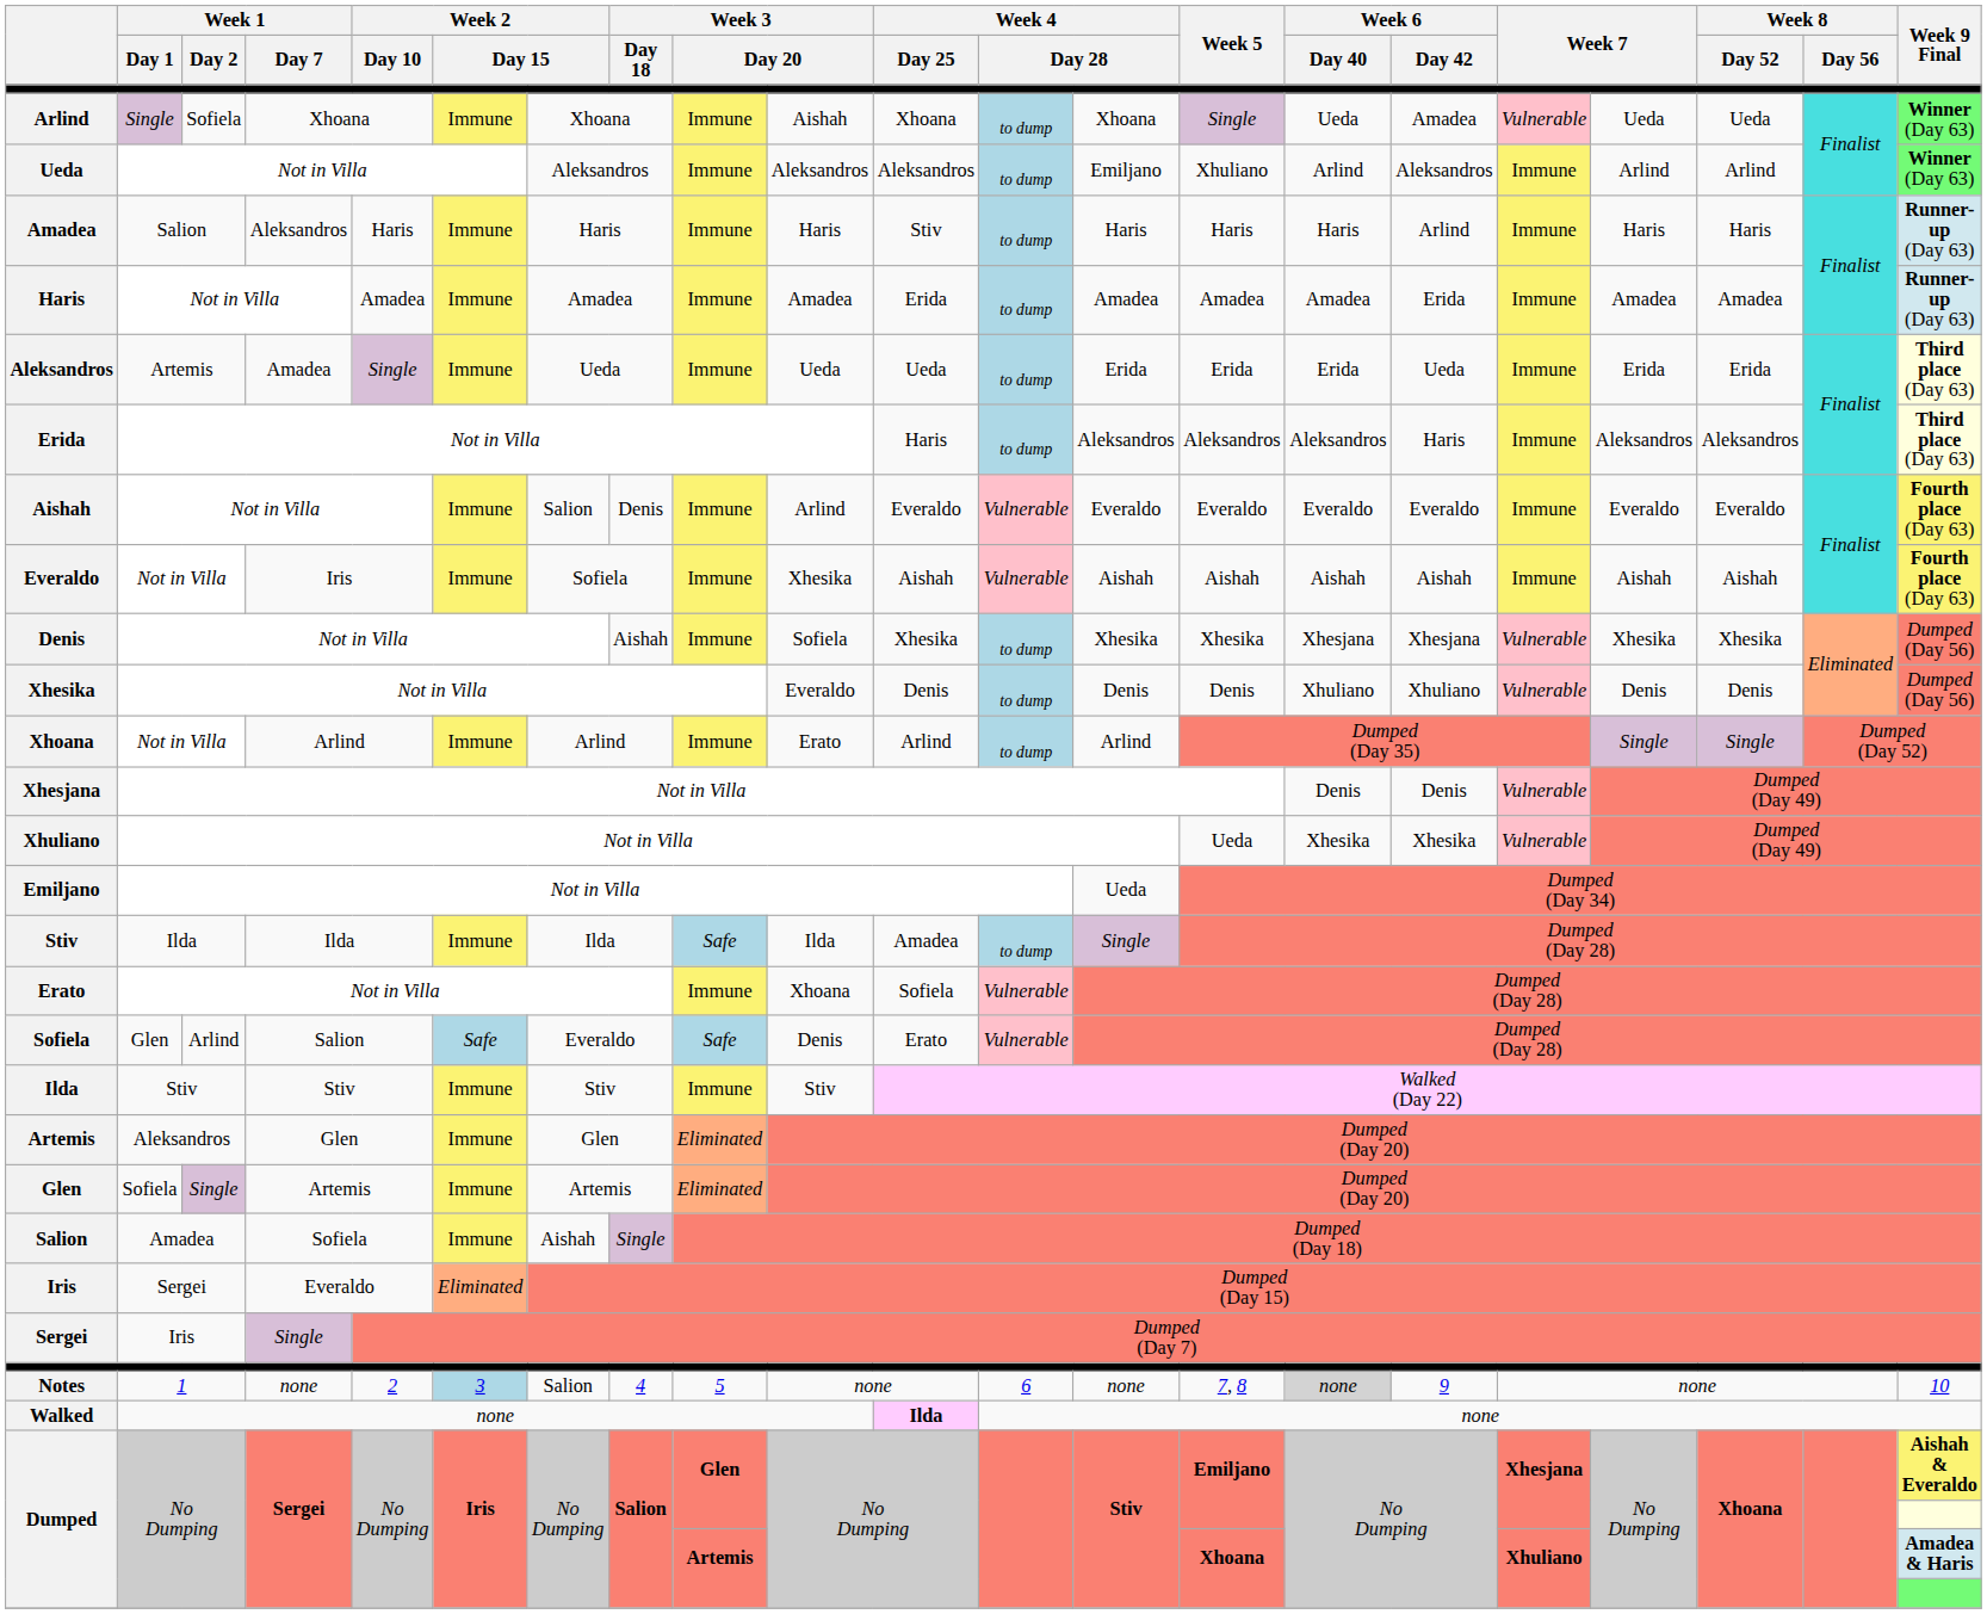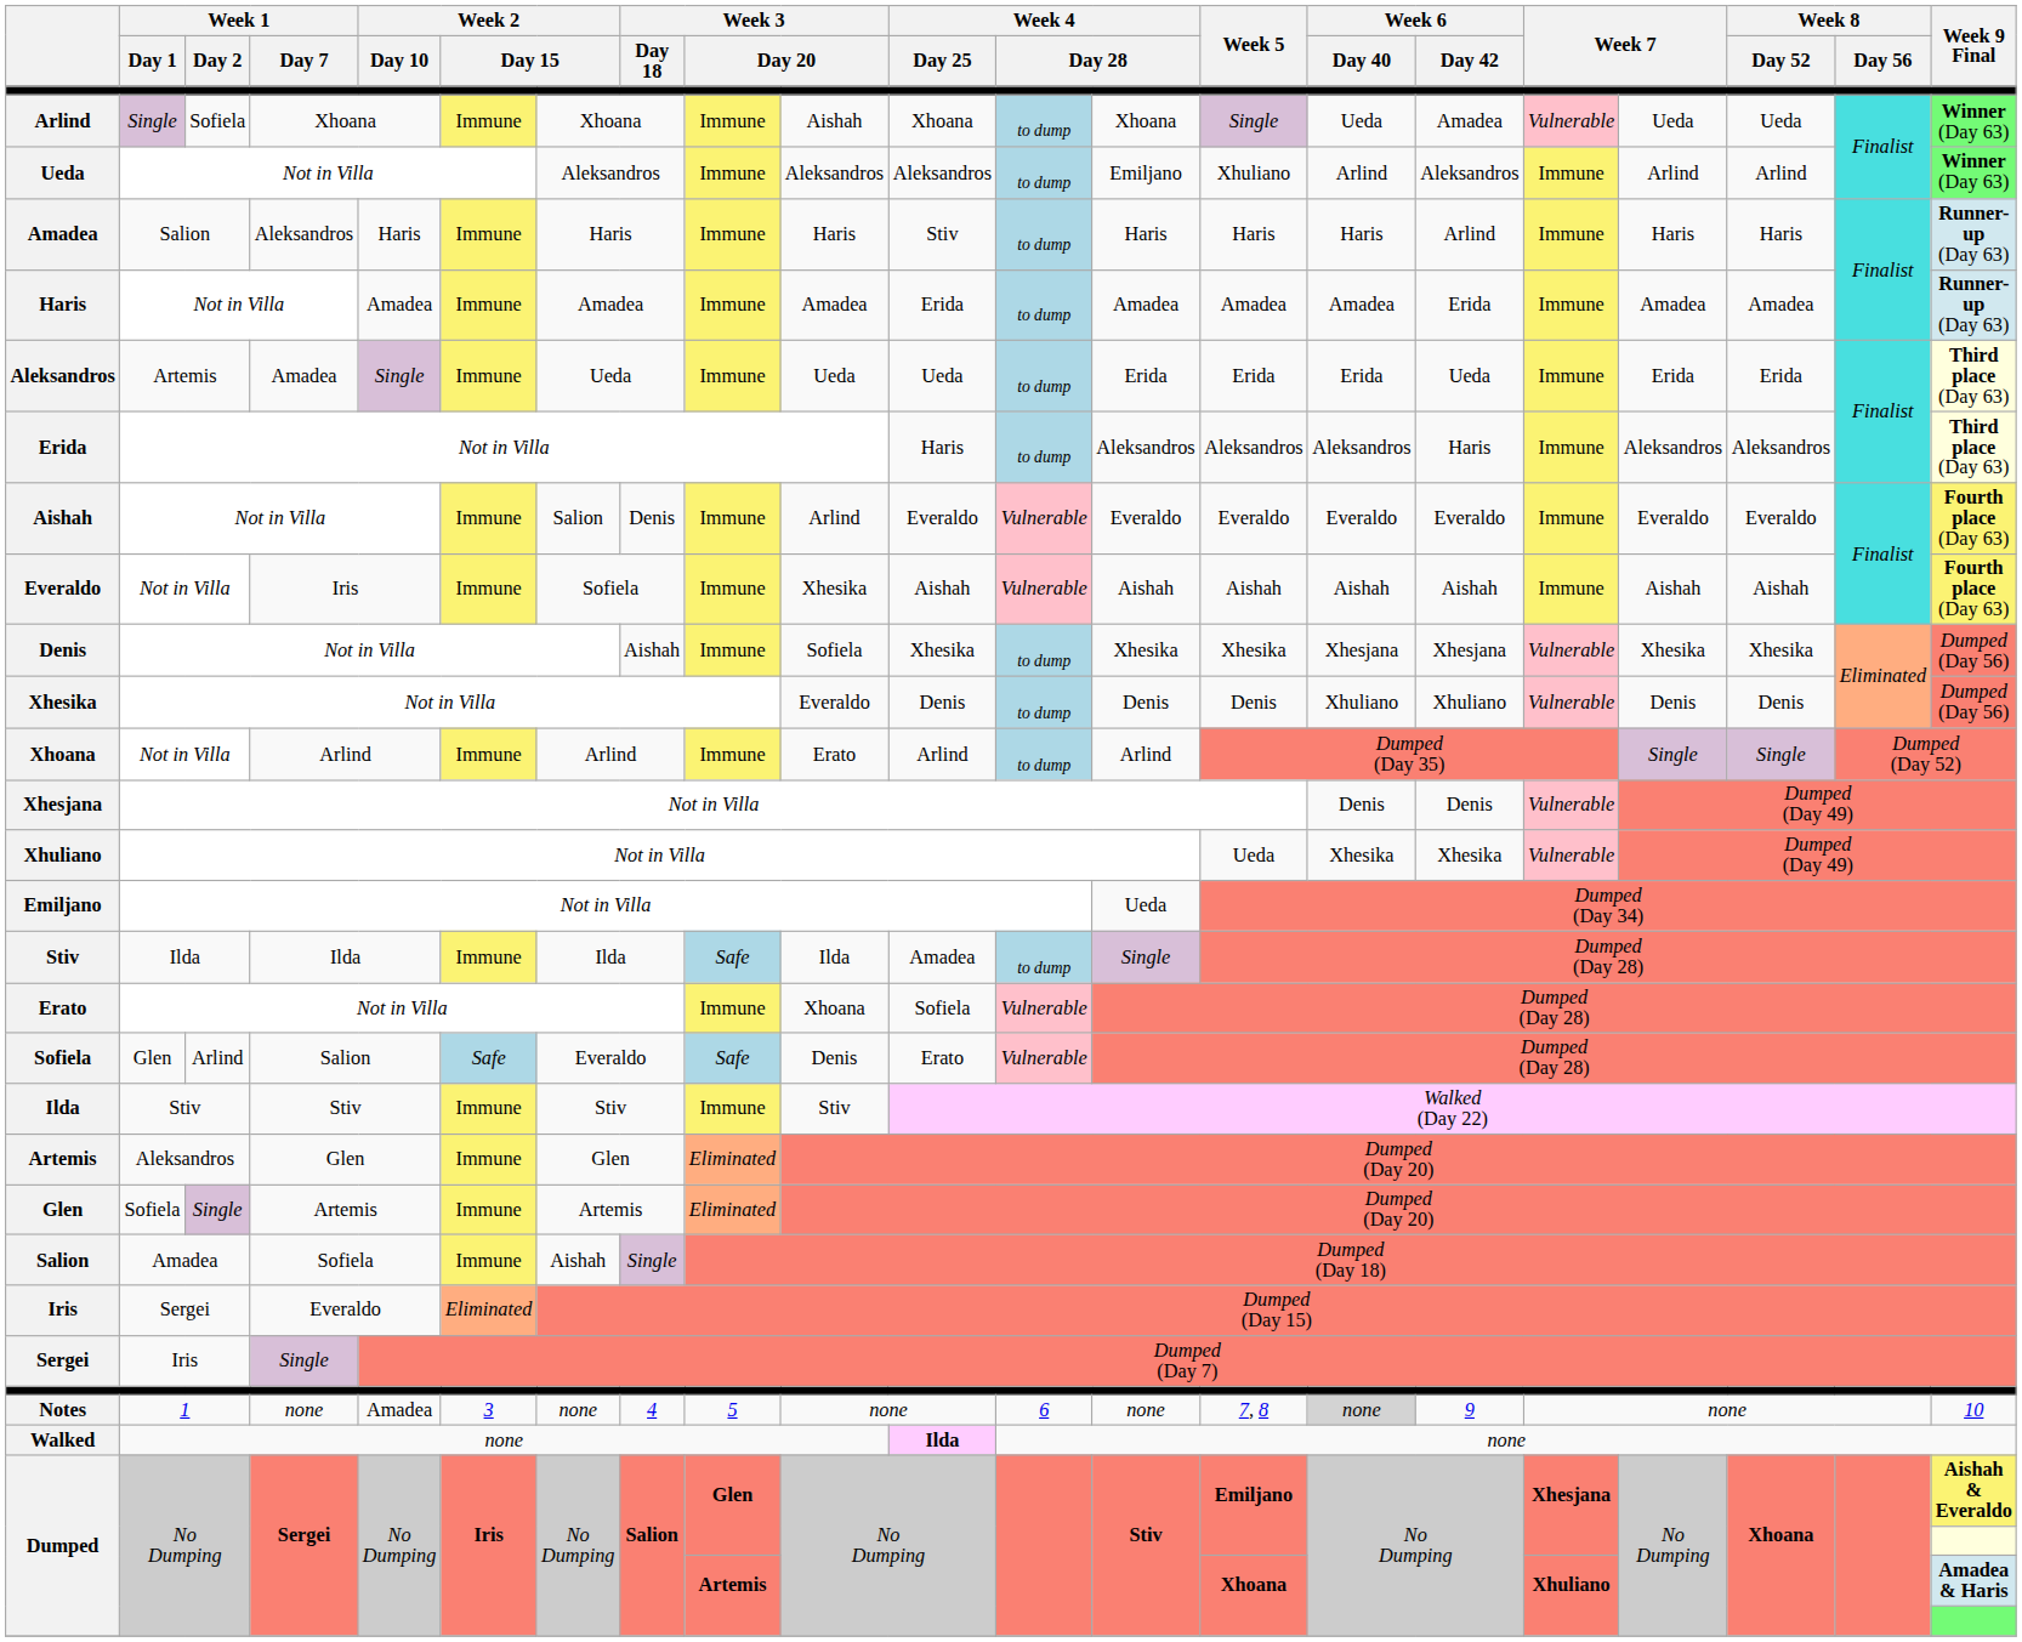 <table class="wikitable" style="text-align:center; font-size:90%; line-height:15px; width:100%">
 <tr>
 <th style="width:4%" rowspan="2"></th>
 <th style="width:4%" colspan="3">Week 1</th>
 <th style="width:4%" colspan="3">Week 2</th>
 <th style="width:4%" colspan="3">Week 3</th>
 <th style="width:4%" colspan="3">Week 4</th>
 <th style="width:4%" colspan="1" rowspan="2">Week 5</th>
 <th style="width:4%" colspan="2">Week 6</th>
 <th style="width:4%" colspan="2" rowspan="2">Week 7</th>
 <th style="width:4%" colspan="2">Week 8</th>
 <th style="width:4%" colspan="1" rowspan="2">Week 9<br>Final</th>
 </tr>
 <tr>
 <th style="width:4%">Day 1</th>
 <th style="width:4%">Day 2</th>
 <th style="width:4%">Day 7</th>
 <th style="width:4%">Day 10</th>
 <th style="width:4%" colspan="2">Day 15</th>
 <th style="width:4%">Day 18</th>
 <th style="width:4%" colspan="2">Day 20</th>
 <th style="width:4%">Day 25</th>
 <th style="width:4%" colspan="2">Day 28</th>
 <th style="width:4%">Day 40</th>
 <th style="width:4%">Day 42</th>
 <th style="width:4%">Day 52</th>
 <th style="width:4%">Day 56</th>
 </tr>
 <tr>
 <th style="background:#000" colspan="21"></th>
 </tr>
 <tr>
 <th>Arlind</th>
 <td bgcolor="thistle"><em>Single</em></td>
 <td>Sofiela</td>
 <td colspan="2">Xhoana</td>
 <td style="background:#FBF373">Immune</td>
 <td colspan="2">Xhoana</td>
 <td style="background:#FBF373">Immune</td>
 <td>Aishah</td>
 <td>Xhoana</td>
 <td bgcolor="lightblue"><br><small><em>to dump</em></small></td>
 <td>Xhoana</td>
 <td bgcolor="thistle"><em>Single</em></td>
 <td>Ueda</td>
 <td>Amadea</td>
 <td bgcolor="pink"><em>Vulnerable</em></td>
 <td>Ueda</td>
 <td>Ueda</td>
 <td rowspan="2" style="background:#48DFDF;"><em>Finalist</em></td>
 <td bgcolor="73FB76"><strong>Winner</strong><br> (Day 63)</td>
 </tr>
 <tr>
 <th>Ueda</th>
 <td colspan="5" style="background:#fff;"><em>Not in Villa</em></td>
 <td colspan="2">Aleksandros</td>
 <td style="background:#FBF373">Immune</td>
 <td>Aleksandros</td>
 <td>Aleksandros</td>
 <td bgcolor="lightblue"><br><small><em>to dump</em></small></td>
 <td>Emiljano</td>
 <td>Xhuliano</td>
 <td>Arlind</td>
 <td>Aleksandros</td>
 <td style="background:#FBF373">Immune</td>
 <td>Arlind</td>
 <td>Arlind</td>
 <td bgcolor="73FB76"><strong>Winner</strong><br> (Day 63)</td>
 </tr>
 <tr>
 <th>Amadea</th>
 <td colspan="2">Salion</td>
 <td>Aleksandros</td>
 <td>Haris</td>
 <td style="background:#FBF373">Immune</td>
 <td colspan="2">Haris</td>
 <td style="background:#FBF373">Immune</td>
 <td>Haris</td>
 <td>Stiv</td>
 <td bgcolor="lightblue"><br><small><em>to dump</em></small></td>
 <td>Haris</td>
 <td>Haris</td>
 <td>Haris</td>
 <td>Arlind</td>
 <td style="background:#FBF373">Immune</td>
 <td>Haris</td>
 <td>Haris</td>
 <td rowspan="2" style="background:#48DFDF;"><em>Finalist</em></td>
 <td bgcolor="D1E8EF"><strong>Runner-up</strong><br> (Day 63)</td>
 </tr>
 <tr>
 <th>Haris</th>
 <td colspan="3" style="background:#fff;"><em>Not in Villa</em></td>
 <td>Amadea</td>
 <td style="background:#FBF373">Immune</td>
 <td colspan="2">Amadea</td>
 <td style="background:#FBF373">Immune</td>
 <td>Amadea</td>
 <td>Erida</td>
 <td bgcolor="lightblue"><br><small><em>to dump</em></small></td>
 <td>Amadea</td>
 <td>Amadea</td>
 <td>Amadea</td>
 <td>Erida</td>
 <td style="background:#FBF373">Immune</td>
 <td>Amadea</td>
 <td>Amadea</td>
 <td bgcolor="D1E8EF"><strong>Runner-up</strong><br> (Day 63)</td>
 </tr>
 <tr>
 <th>Aleksandros</th>
 <td colspan="2">Artemis</td>
 <td>Amadea</td>
 <td bgcolor="thistle"><em>Single</em></td>
 <td style="background:#FBF373">Immune</td>
 <td colspan="2">Ueda</td>
 <td style="background:#FBF373">Immune</td>
 <td>Ueda</td>
 <td>Ueda</td>
 <td bgcolor="lightblue"><br><small><em>to dump</em></small></td>
 <td>Erida</td>
 <td>Erida</td>
 <td>Erida</td>
 <td>Ueda</td>
 <td style="background:#FBF373">Immune</td>
 <td>Erida</td>
 <td>Erida</td>
 <td rowspan="2" style="background:#48DFDF;"><em>Finalist</em></td>
 <td style="background:#FFFFDD;"><strong>Third place</strong><br> (Day 63)</td>
 </tr>
 <tr>
 <th>Erida</th>
 <td colspan="9" style="background:#fff;"><em>Not in Villa</em></td>
 <td>Haris</td>
 <td bgcolor="lightblue"><br><small><em>to dump</em></small></td>
 <td>Aleksandros</td>
 <td>Aleksandros</td>
 <td>Aleksandros</td>
 <td>Haris</td>
 <td style="background:#FBF373">Immune</td>
 <td>Aleksandros</td>
 <td>Aleksandros</td>
 <td style="background:#FFFFDD;"><strong>Third place</strong><br> (Day 63)</td>
 </tr>
 <tr>
 <th>Aishah</th>
 <td colspan="4" style="background:#fff;"><em>Not in Villa</em></td>
 <td style="background:#FBF373">Immune</td>
 <td>Salion</td>
 <td>Denis</td>
 <td style="background:#FBF373">Immune</td>
 <td>Arlind</td>
 <td>Everaldo</td>
 <td bgcolor="pink"><em>Vulnerable</em></td>
 <td>Everaldo</td>
 <td>Everaldo</td>
 <td>Everaldo</td>
 <td>Everaldo</td>
 <td style="background:#FBF373">Immune</td>
 <td>Everaldo</td>
 <td>Everaldo</td>
 <td rowspan="2" style="background:#48DFDF;"><em>Finalist</em></td>
 <td style="background:#FBF373;"><strong>Fourth place</strong><br> (Day 63)</td>
 </tr>
 <tr>
 <th>Everaldo</th>
 <td colspan="2" style="background:#fff;"><em>Not in Villa</em></td>
 <td colspan="2">Iris</td>
 <td style="background:#FBF373">Immune</td>
 <td colspan="2">Sofiela</td>
 <td style="background:#FBF373">Immune</td>
 <td>Xhesika</td>
 <td>Aishah</td>
 <td bgcolor="pink"><em>Vulnerable</em></td>
 <td>Aishah</td>
 <td>Aishah</td>
 <td>Aishah</td>
 <td>Aishah</td>
 <td style="background:#FBF373">Immune</td>
 <td>Aishah</td>
 <td>Aishah</td>
 <td style="background:#FBF373;"><strong>Fourth place</strong><br> (Day 63)</td>
 </tr>
 <tr>
 <th>Denis</th>
 <td colspan="6" style="background:#fff;"><em>Not in Villa</em></td>
 <td>Aishah</td>
 <td style="background:#FBF373">Immune</td>
 <td>Sofiela</td>
 <td>Xhesika</td>
 <td bgcolor="lightblue"><br><small><em>to dump</em></small></td>
 <td>Xhesika</td>
 <td>Xhesika</td>
 <td>Xhesjana</td>
 <td>Xhesjana</td>
 <td bgcolor="pink"><em>Vulnerable</em></td>
 <td>Xhesika</td>
 <td>Xhesika</td>
 <td rowspan="2" bgcolor="#ffad80"><em>Eliminated</em></td>
 <td style="background:salmon;"><em>Dumped</em><br>(Day 56)</td>
 </tr>
 <tr>
 <th>Xhesika</th>
 <td colspan="8" style="background:#fff;"><em>Not in Villa</em></td>
 <td>Everaldo</td>
 <td>Denis</td>
 <td bgcolor="lightblue"><br><small><em>to dump</em></small></td>
 <td>Denis</td>
 <td>Denis</td>
 <td>Xhuliano</td>
 <td>Xhuliano</td>
 <td bgcolor="pink"><em>Vulnerable</em></td>
 <td>Denis</td>
 <td>Denis</td>
 <td style="background:salmon;"><em>Dumped</em><br>(Day 56)</td>
 </tr>
 <tr>
 <th>Xhoana</th>
 <td colspan="2" style="background:#fff;"><em>Not in Villa</em></td>
 <td colspan="2">Arlind</td>
 <td style="background:#FBF373">Immune</td>
 <td colspan="2">Arlind</td>
 <td style="background:#FBF373">Immune</td>
 <td>Erato</td>
 <td>Arlind</td>
 <td bgcolor="lightblue"><br><small><em>to dump</em></small></td>
 <td>Arlind</td>
 <td colspan="4" style="background:salmon;"><em>Dumped</em><br>(Day 35)</td>
 <td bgcolor="thistle"><em>Single</em></td>
 <td bgcolor="thistle"><em>Single</em></td>
 <td colspan="2" style="background:salmon;"><em>Dumped</em><br>(Day 52)</td>
 </tr>
 <tr>
 <th>Xhesjana</th>
 <td colspan="13" style="background:#fff;"><em>Not in Villa</em></td>
 <td>Denis</td>
 <td>Denis</td>
 <td bgcolor="pink"><em>Vulnerable</em></td>
 <td colspan="4" style="background:salmon;"><em>Dumped</em><br>(Day 49)</td>
 </tr>
 <tr>
 <th>Xhuliano</th>
 <td colspan="12" style="background:#fff;"><em>Not in Villa</em></td>
 <td>Ueda</td>
 <td>Xhesika</td>
 <td>Xhesika</td>
 <td bgcolor="pink"><em>Vulnerable</em></td>
 <td colspan="4" style="background:salmon;"><em>Dumped</em><br>(Day 49)</td>
 </tr>
 <tr>
 <th>Emiljano</th>
 <td colspan="11" style="background:#fff;"><em>Not in Villa</em></td>
 <td>Ueda</td>
 <td colspan="8" style="background:salmon;"><em>Dumped</em><br>(Day 34)</td>
 </tr>
 <tr>
 <th>Stiv</th>
 <td colspan="2">Ilda</td>
 <td colspan="2">Ilda</td>
 <td style="background:#FBF373">Immune</td>
 <td colspan="2">Ilda</td>
 <td style="background:lightblue"><em>Safe</em></td>
 <td>Ilda</td>
 <td>Amadea</td>
 <td bgcolor="lightblue"><br><small><em>to dump</em></small></td>
 <td bgcolor="thistle"><em>Single</em></td>
 <td colspan="8" style="background:salmon;"><em>Dumped</em><br>(Day 28)</td>
 </tr>
 <tr>
 <th>Erato</th>
 <td colspan="7" style="background:#fff;"><em>Not in Villa</em></td>
 <td style="background:#FBF373">Immune</td>
 <td>Xhoana</td>
 <td>Sofiela</td>
 <td bgcolor="pink"><em>Vulnerable</em></td>
 <td colspan="9" style="background:salmon;"><em>Dumped</em><br>(Day 28)</td>
 </tr>
 <tr>
 <th>Sofiela</th>
 <td>Glen</td>
 <td>Arlind</td>
 <td colspan="2">Salion</td>
 <td style="background:lightblue"><em>Safe</em></td>
 <td colspan="2">Everaldo</td>
 <td style="background:lightblue"><em>Safe</em></td>
 <td>Denis</td>
 <td>Erato</td>
 <td bgcolor="pink"><em>Vulnerable</em></td>
 <td colspan="9" style="background:salmon;"><em>Dumped</em><br>(Day 28)</td>
 </tr>
 <tr>
 <th>Ilda</th>
 <td colspan="2">Stiv</td>
 <td colspan="2">Stiv</td>
 <td style="background:#FBF373">Immune</td>
 <td colspan="2">Stiv</td>
 <td style="background:#FBF373">Immune</td>
 <td>Stiv</td>
 <td colspan="11" style="background:#fcf"><em>Walked</em><br>(Day 22)</td>
 </tr>
 <tr>
 <th>Artemis</th>
 <td colspan="2">Aleksandros</td>
 <td colspan="2">Glen</td>
 <td style="background:#FBF373">Immune</td>
 <td colspan="2">Glen</td>
 <td style="background:#ffad80"><em>Eliminated</em></td>
 <td colspan="12" style="background:salmon;"><em>Dumped</em><br>(Day 20)</td>
 </tr>
 <tr>
 <th>Glen</th>
 <td>Sofiela</td>
 <td bgcolor="thistle"><em>Single</em></td>
 <td colspan="2">Artemis</td>
 <td style="background:#FBF373">Immune</td>
 <td colspan="2">Artemis</td>
 <td style="background:#ffad80"><em>Eliminated</em></td>
 <td colspan="12" style="background:salmon;"><em>Dumped</em><br>(Day 20)</td>
 </tr>
 <tr>
 <th>Salion</th>
 <td colspan="2">Amadea</td>
 <td colspan="2">Sofiela</td>
 <td style="background:#FBF373">Immune</td>
 <td>Aishah</td>
 <td bgcolor="thistle"><em>Single</em></td>
 <td colspan="13" style="background:salmon;"><em>Dumped</em><br>(Day 18)</td>
 </tr>
 <tr>
 <th>Iris</th>
 <td colspan="2">Sergei</td>
 <td colspan="2">Everaldo</td>
 <td style="background:#ffad80"><em>Eliminated</em></td>
 <td colspan="15" style="background:salmon;"><em>Dumped</em><br>(Day 15)</td>
 </tr>
 <tr>
 <th>Sergei</th>
 <td colspan="2">Iris</td>
 <td bgcolor="thistle"><em>Single</em></td>
 <td colspan="17" style="background:salmon;"><em>Dumped</em><br>(Day 7)</td>
 </tr>
 <tr>
 <th style="background:#000" colspan="21"></th>
 </tr>
 <tr>
 <th>Notes</th>
 <td colspan="2"><em><a href='#'>1</a></em></td>
 <td><em>none</em></td>
-<td><em><a href='#'>2</a></em></td>
-<td style="background: lightblue;"><em><a href='#'>3</a></em></td>
-<td>Salion</td>
+<td>Amadea</td>
+<td><em><a href='#'>3</a></em></td>
+<td><em>none</em></td>
 <td><em><a href='#'>4</a></em></td>
 <td><em><a href='#'>5</a></em></td>
 <td colspan="2"><em>none</em></td>
 <td><em><a href='#'>6</a></em></td>
 <td><em>none</em></td>
 <td><em><a href='#'>7</a>, <a href='#'>8</a></em></td>
 <td style="background: lightgrey;"><em>none</em></td>
 <td><em><a href='#'>9</a></em></td>
 <td colspan="4"><em>none</em></td>
 <td><em><a href='#'>10</a></em></td>
 </tr>
 <tr>
 <th>Walked</th>
 <td colspan="9"><em>none</em></td>
 <td style="background:#fcf"><strong>Ilda</strong></td>
 <td colspan="10"><em>none</em></td>
 </tr>
 <tr>
 <th rowspan="4">Dumped</th>
 <td rowspan="4" style="background:#ccc" colspan="2"><em>No<br>Dumping</em></td>
 <td rowspan="4" style="background:salmon"><strong>Sergei</strong><br><small><br></small></td>
 <td rowspan="4" style="background:#ccc"><em>No<br>Dumping</em></td>
 <td rowspan="4" style="background:salmon"><strong>Iris</strong><br><small><br></small></td>
 <td rowspan="4" style="background:#ccc"><em>No<br>Dumping</em></td>
 <td rowspan="4" style="background:salmon"><strong>Salion</strong><br><small><br></small></td>
 <td rowspan="2" style="background:salmon"><strong>Glen</strong><br><small><br></small></td>
 <td colspan="2" rowspan="4" style="background:#ccc"><em>No<br>Dumping</em></td>
 <td rowspan="4" style="background:salmon"><strong></strong><br><small><br></small></td>
 <td rowspan="4" style="background:salmon"><strong>Stiv</strong><br><small><br></small></td>
 <td rowspan="2" style="background:salmon"><strong>Emiljano</strong><br><small><br></small></td>
 <td rowspan="4" colspan="2" style="background:#ccc"><em>No<br>Dumping</em></td>
 <td rowspan="2" style="background:salmon"><strong>Xhesjana</strong><br><small><br></small></td>
 <td rowspan="4" style="background:#ccc"><em>No<br>Dumping</em></td>
 <td rowspan="4" style="background:salmon"><strong>Xhoana</strong><br><small><br></small></td>
 <td rowspan="4" style="background:salmon"><strong></strong><br><small><br></small></td>
 <td style="background:#FBF373"><strong>Aishah & Everaldo</strong><br><small></small></td>
 </tr>
 <tr>
 <td style="background:#FFFFDD"><br><small></small></td>
 </tr>
 <tr>
 <td rowspan="2" style="background:salmon"><strong>Artemis</strong><br><small><br></small></td>
 <td rowspan="2" style="background:salmon"><strong>Xhoana</strong><br><small><br></small></td>
 <td rowspan="2" style="background:salmon"><strong>Xhuliano</strong><br><small><br></small></td>
 <td style="background:#D1E8EF"><strong>Amadea & Haris</strong><br><small></small></td>
 </tr>
 <tr>
 <td style="background:#73FB76"><br><small></small></td>
 </tr>
 <tr>
 </tr>
 </table>
